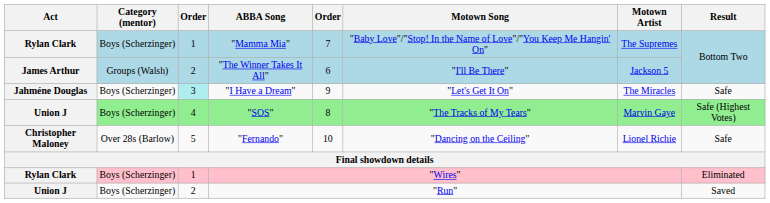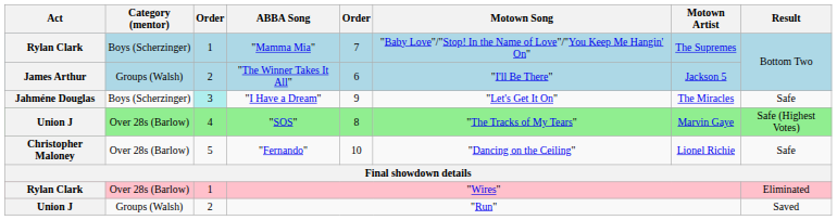 <table class="wikitable plainrowheaders" style="text-align:center;">
 <tr>
 <th scope="col">Act</th>
 <th scope="col">Category (mentor)</th>
 <th scope="col">Order</th>
 <th scope="col">ABBA Song</th>
 <th scope="col">Order</th>
 <th scope="col">Motown Song</th>
 <th scope="col">Motown Artist</th>
 <th scope="col">Result</th>
 </tr>
 <tr style="background:lightblue;">
 <th scope="row">Rylan Clark</th>
 <td>Boys (Scherzinger)</td>
 <td>1</td>
 <td>"<a href='#'>Mamma Mia</a>"</td>
 <td>7</td>
 <td>"<a href='#'>Baby Love</a>"/"<a href='#'>Stop! In the Name of Love</a>"/"<a href='#'>You Keep Me Hangin' On</a>"</td>
 <td><a href='#'>The Supremes</a></td>
 <td rowspan=2>Bottom Two</td>
 </tr>
 <tr style="background:lightblue;">
 <th scope="row">James Arthur</th>
 <td>Groups (Walsh)</td>
 <td>2</td>
 <td>"<a href='#'>The Winner Takes It All</a>"</td>
 <td>6</td>
 <td>"<a href='#'>I'll Be There</a>"</td>
 <td><a href='#'>Jackson 5</a></td>
 </tr>
 <tr>
 <th scope="row">Jahméne Douglas</th>
 <td>Boys (Scherzinger)</td>
 <td style="background: paleturquoise;">3</td>
 <td>"<a href='#'>I Have a Dream</a>"</td>
 <td>9</td>
 <td>"<a href='#'>Let's Get It On</a>"</td>
 <td><a href='#'>The Miracles</a></td>
 <td>Safe</td>
 </tr>
 <tr style="background:lightgreen;">
 <th scope="row">Union J</th>
-<td>Boys (Scherzinger)</td>
+<td>Over 28s (Barlow)</td>
 <td>4</td>
 <td>"<a href='#'>SOS</a>"</td>
 <td>8</td>
 <td>"<a href='#'>The Tracks of My Tears</a>"</td>
 <td><a href='#'>Marvin Gaye</a></td>
 <td>Safe (Highest Votes)</td>
 </tr>
 <tr>
 <th scope="row">Christopher Maloney</th>
 <td>Over 28s (Barlow)</td>
 <td>5</td>
 <td>"<a href='#'>Fernando</a>"</td>
 <td>10</td>
 <td>"<a href='#'>Dancing on the Ceiling</a>"</td>
 <td><a href='#'>Lionel Richie</a></td>
 <td>Safe</td>
 </tr>
 <tr>
 <th scope="col" colspan="9">Final showdown details</th>
 </tr>
 <tr style="background:pink;">
 <th scope="row">Rylan Clark</th>
-<td>Boys (Scherzinger)</td>
+<td>Over 28s (Barlow)</td>
 <td>1</td>
 <td colspan="4">"<a href='#'>Wires</a>"</td>
 <td>Eliminated</td>
 </tr>
 <tr>
 <th scope="row">Union J</th>
-<td>Boys (Scherzinger)</td>
+<td>Groups (Walsh)</td>
 <td>2</td>
 <td colspan="4">"<a href='#'>Run</a>"</td>
 <td>Saved</td>
 </tr>
 </table>
